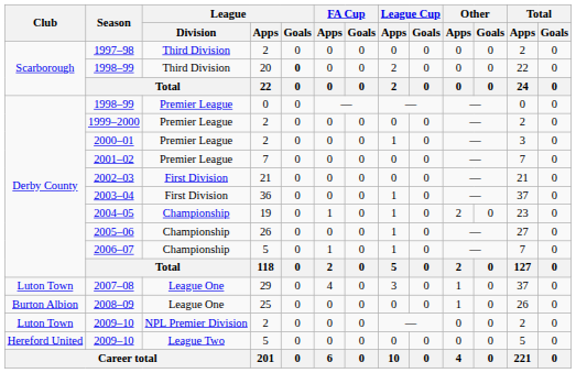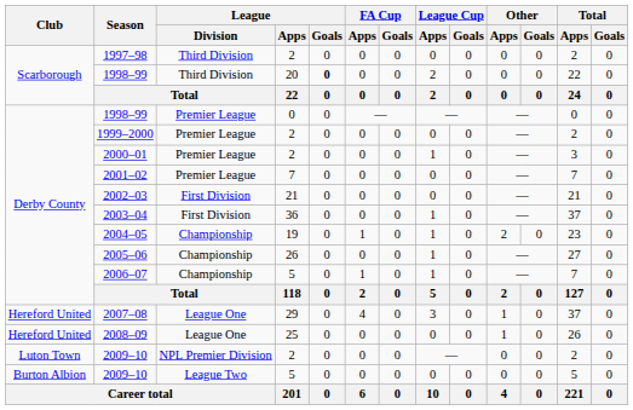 <table class=wikitable style="text-align: center;">
 <tr>
 <th rowspan=2>Club</th>
 <th rowspan=2>Season</th>
 <th colspan=3>League</th>
 <th colspan=2><a href='#'>FA Cup</a></th>
 <th colspan=2><a href='#'>League Cup</a></th>
 <th colspan=2>Other</th>
 <th colspan=2>Total</th>
 </tr>
 <tr>
 <th>Division</th>
 <th>Apps</th>
 <th>Goals</th>
 <th>Apps</th>
 <th>Goals</th>
 <th>Apps</th>
 <th>Goals</th>
 <th>Apps</th>
 <th>Goals</th>
 <th>Apps</th>
 <th>Goals</th>
 </tr>
 <tr>
 <td rowspan=3><a href='#'>Scarborough</a></td>
 <td><a href='#'>1997–98</a></td>
 <td><a href='#'>Third Division</a></td>
 <td>2</td>
 <td>0</td>
 <td>0</td>
 <td>0</td>
 <td>0</td>
 <td>0</td>
 <td>0</td>
 <td>0</td>
 <td>2</td>
 <td>0</td>
 </tr>
 <tr>
 <td><a href='#'>1998–99</a></td>
 <td>Third Division</td>
 <td>20</td>
 <td><strong>0</strong></td>
 <td>0</td>
 <td>0</td>
 <td>2</td>
 <td>0</td>
 <td>0</td>
 <td>0</td>
 <td>22</td>
 <td>0</td>
 </tr>
 <tr>
 <th colspan=2>Total</th>
 <th>22</th>
 <th>0</th>
 <th>0</th>
 <th>0</th>
 <th>2</th>
 <th>0</th>
 <th>0</th>
 <th>0</th>
 <th>24</th>
 <th>0</th>
 </tr>
 <tr>
 <td rowspan=10><a href='#'>Derby County</a></td>
 <td><a href='#'>1998–99</a></td>
 <td><a href='#'>Premier League</a></td>
 <td>0</td>
 <td>0</td>
 <td colspan=2>—</td>
 <td colspan=2>—</td>
 <td colspan=2>—</td>
 <td>0</td>
 <td>0</td>
 </tr>
 <tr>
 <td><a href='#'>1999–2000</a></td>
 <td>Premier League</td>
 <td>2</td>
 <td>0</td>
 <td>0</td>
 <td>0</td>
 <td>0</td>
 <td>0</td>
 <td colspan=2>—</td>
 <td>2</td>
 <td>0</td>
 </tr>
 <tr>
 <td><a href='#'>2000–01</a></td>
 <td>Premier League</td>
 <td>2</td>
 <td>0</td>
 <td>0</td>
 <td>0</td>
 <td>1</td>
 <td>0</td>
 <td colspan=2>—</td>
 <td>3</td>
 <td>0</td>
 </tr>
 <tr>
 <td><a href='#'>2001–02</a></td>
 <td>Premier League</td>
 <td>7</td>
 <td>0</td>
 <td>0</td>
 <td>0</td>
 <td>0</td>
 <td>0</td>
 <td colspan=2>—</td>
 <td>7</td>
 <td>0</td>
 </tr>
 <tr>
 <td><a href='#'>2002–03</a></td>
 <td><a href='#'>First Division</a></td>
 <td>21</td>
 <td>0</td>
 <td>0</td>
 <td>0</td>
 <td>0</td>
 <td>0</td>
 <td colspan=2>—</td>
 <td>21</td>
 <td>0</td>
 </tr>
 <tr>
 <td><a href='#'>2003–04</a></td>
 <td>First Division</td>
 <td>36</td>
 <td>0</td>
 <td>0</td>
 <td>0</td>
 <td>1</td>
 <td>0</td>
 <td colspan=2>—</td>
 <td>37</td>
 <td>0</td>
 </tr>
 <tr>
 <td><a href='#'>2004–05</a></td>
 <td><a href='#'>Championship</a></td>
 <td>19</td>
 <td>0</td>
 <td>1</td>
 <td>0</td>
 <td>1</td>
 <td>0</td>
 <td>2</td>
 <td>0</td>
 <td>23</td>
 <td>0</td>
 </tr>
 <tr>
 <td><a href='#'>2005–06</a></td>
 <td>Championship</td>
 <td>26</td>
 <td>0</td>
 <td>0</td>
 <td>0</td>
 <td>1</td>
 <td>0</td>
 <td colspan=2>—</td>
 <td>27</td>
 <td>0</td>
 </tr>
 <tr>
 <td><a href='#'>2006–07</a></td>
 <td>Championship</td>
 <td>5</td>
 <td>0</td>
 <td>1</td>
 <td>0</td>
 <td>1</td>
 <td>0</td>
 <td colspan=2>—</td>
 <td>7</td>
 <td>0</td>
 </tr>
 <tr>
 <th colspan=2>Total</th>
 <th>118</th>
 <th>0</th>
 <th>2</th>
 <th>0</th>
 <th>5</th>
 <th>0</th>
 <th>2</th>
 <th>0</th>
 <th>127</th>
 <th>0</th>
 </tr>
 <tr>
-<td><a href='#'>Luton Town</a></td>
+<td><a href='#'>Hereford United</a></td>
 <td><a href='#'>2007–08</a></td>
 <td><a href='#'>League One</a></td>
 <td>29</td>
 <td>0</td>
 <td>4</td>
 <td>0</td>
 <td>3</td>
 <td>0</td>
 <td>1</td>
 <td>0</td>
 <td>37</td>
 <td>0</td>
 </tr>
 <tr>
-<td><a href='#'>Burton Albion</a></td>
+<td><a href='#'>Hereford United</a></td>
 <td><a href='#'>2008–09</a></td>
 <td>League One</td>
 <td>25</td>
 <td>0</td>
 <td>0</td>
 <td>0</td>
 <td>0</td>
 <td>0</td>
 <td>1</td>
 <td>0</td>
 <td>26</td>
 <td>0</td>
 </tr>
 <tr>
 <td><a href='#'>Luton Town</a></td>
 <td><a href='#'>2009–10</a></td>
 <td><a href='#'>NPL Premier Division</a></td>
 <td>2</td>
 <td>0</td>
 <td>0</td>
 <td>0</td>
 <td colspan=2>—</td>
 <td>0</td>
 <td>0</td>
 <td>2</td>
 <td>0</td>
 </tr>
 <tr>
-<td><a href='#'>Hereford United</a></td>
+<td><a href='#'>Burton Albion</a></td>
 <td><a href='#'>2009–10</a></td>
 <td><a href='#'>League Two</a></td>
 <td>5</td>
 <td>0</td>
 <td>0</td>
 <td>0</td>
 <td>0</td>
 <td>0</td>
 <td>0</td>
 <td>0</td>
 <td>5</td>
 <td>0</td>
 </tr>
 <tr>
 <th colspan=3>Career total</th>
 <th>201</th>
 <th>0</th>
 <th>6</th>
 <th>0</th>
 <th>10</th>
 <th>0</th>
 <th>4</th>
 <th>0</th>
 <th>221</th>
 <th>0</th>
 </tr>
 </table>
